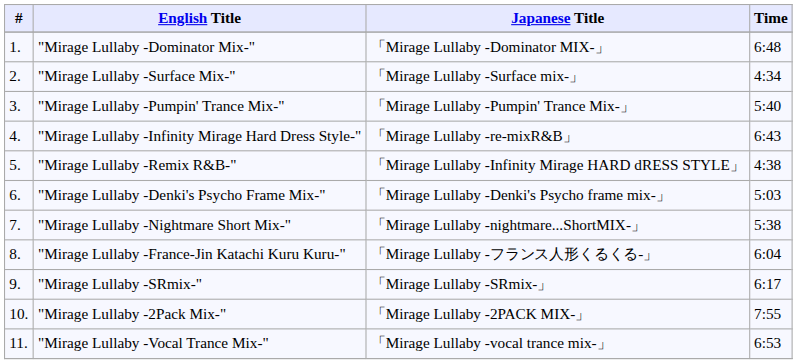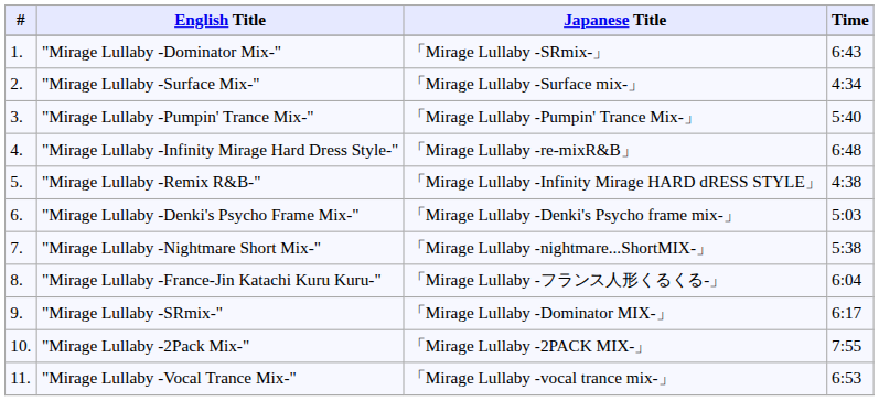 <table border="" cellpadding="4" cellspacing="0" style="border: 1px #aaaaaa solid; border-collapse: collapse; padding: 0.2em; margin: 1em 1em 1em 0; background: #f7f8ff; font-size:0.9em">
 <tr valign="middle" bgcolor="#e6e9ff">
 <th rowspan="1">#</th>
 <th rowspan="1"><a href='#'>English</a> Title</th>
 <th colspan="1"><a href='#'>Japanese</a> Title</th>
 <th rowspan="1">Time</th>
 </tr>
 <tr bgcolor="#e6e9ff">
 </tr>
 <tr>
 <td>1.</td>
 <td>"Mirage Lullaby -Dominator Mix-"</td>
-<td>「Mirage Lullaby -Dominator MIX-」</td>
-<td>6:48</td>
+<td>「Mirage Lullaby -SRmix-」</td>
+<td>6:43</td>
 </tr>
 <tr>
 <td>2.</td>
 <td>"Mirage Lullaby -Surface Mix-"</td>
 <td>「Mirage Lullaby -Surface mix-」</td>
 <td>4:34</td>
 </tr>
 <tr>
 <td>3.</td>
 <td>"Mirage Lullaby -Pumpin' Trance Mix-"</td>
 <td>「Mirage Lullaby -Pumpin' Trance Mix-」</td>
 <td>5:40</td>
 </tr>
 <tr>
 <td>4.</td>
 <td>"Mirage Lullaby -Infinity Mirage Hard Dress Style-"</td>
 <td>「Mirage Lullaby -re-mixR&B」</td>
-<td>6:43</td>
+<td>6:48</td>
 </tr>
 <tr>
 <td>5.</td>
 <td>"Mirage Lullaby -Remix R&B-"</td>
 <td>「Mirage Lullaby -Infinity Mirage HARD dRESS STYLE」</td>
 <td>4:38</td>
 </tr>
 <tr>
 <td>6.</td>
 <td>"Mirage Lullaby -Denki's Psycho Frame Mix-"</td>
 <td>「Mirage Lullaby -Denki's Psycho frame mix-」</td>
 <td>5:03</td>
 </tr>
 <tr>
 <td>7.</td>
 <td>"Mirage Lullaby -Nightmare Short Mix-"</td>
 <td>「Mirage Lullaby -nightmare...ShortMIX-」</td>
 <td>5:38</td>
 </tr>
 <tr>
 <td>8.</td>
 <td>"Mirage Lullaby -France-Jin Katachi Kuru Kuru-"</td>
 <td>「Mirage Lullaby -フランス人形くるくる-」</td>
 <td>6:04</td>
 </tr>
 <tr>
 <td>9.</td>
 <td>"Mirage Lullaby -SRmix-"</td>
-<td>「Mirage Lullaby -SRmix-」</td>
+<td>「Mirage Lullaby -Dominator MIX-」</td>
 <td>6:17</td>
 </tr>
 <tr>
 <td>10.</td>
 <td>"Mirage Lullaby -2Pack Mix-"</td>
 <td>「Mirage Lullaby -2PACK MIX-」</td>
 <td>7:55</td>
 </tr>
 <tr>
 <td>11.</td>
 <td>"Mirage Lullaby -Vocal Trance Mix-"</td>
 <td>「Mirage Lullaby -vocal trance mix-」</td>
 <td>6:53</td>
 </tr>
 <tr>
 </tr>
 </table>
